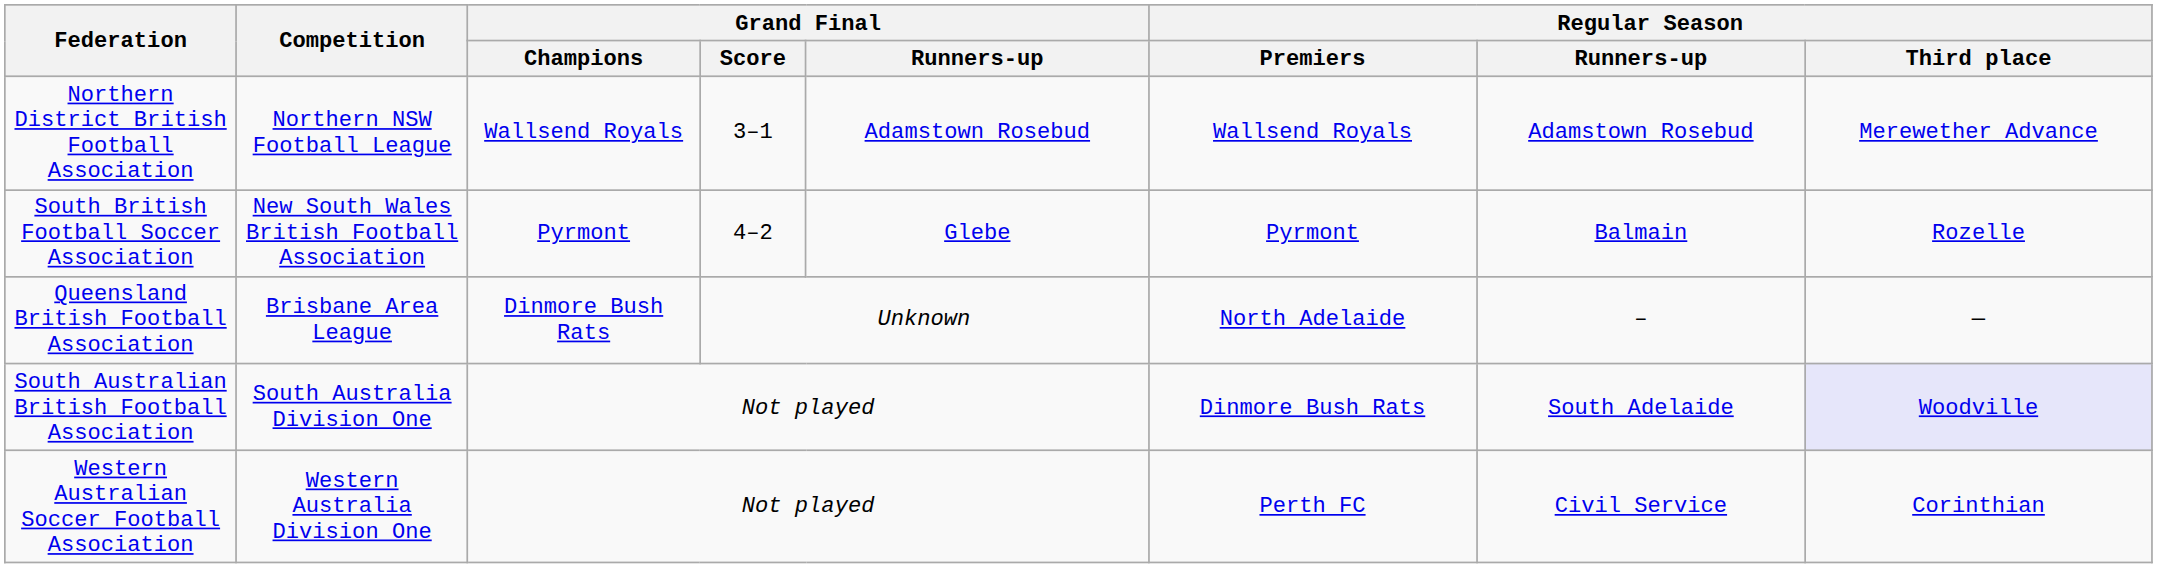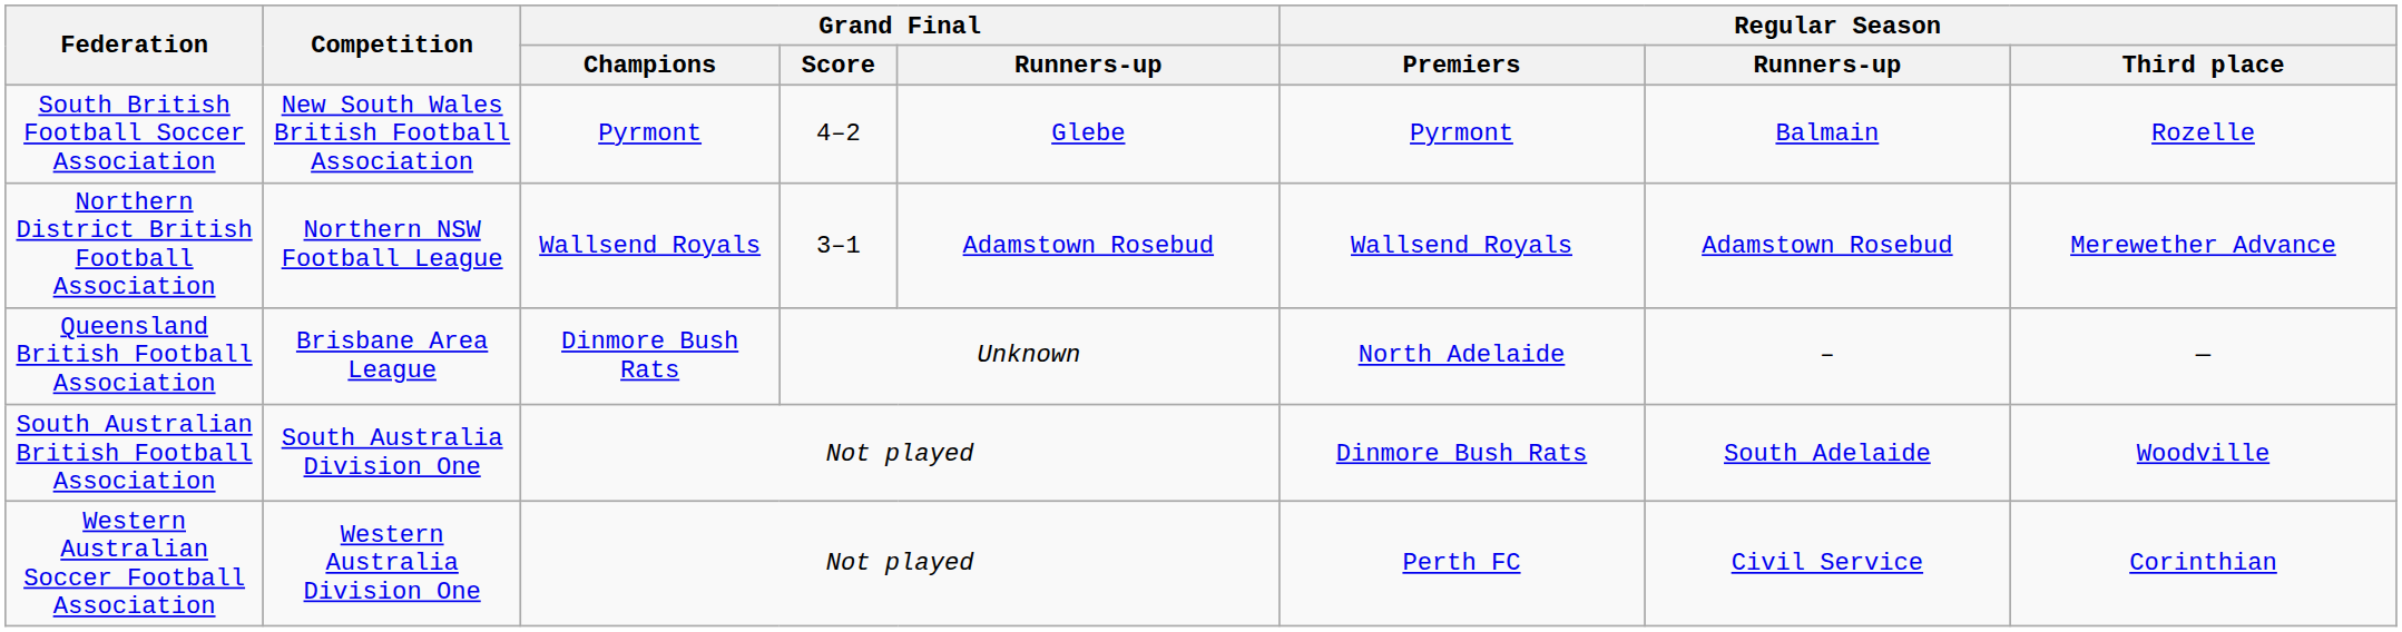 <table class="wikitable" width="100%">
 <tr>
 <th rowspan="2" style="width:10em">Federation</th>
 <th rowspan="2" style="width:10em">Competition</th>
 <th colspan="3" scope="col">Grand Final</th>
 <th colspan="3">Regular Season</th>
 </tr>
 <tr>
 <th style="width:10em">Champions</th>
 <th>Score</th>
 <th style="width:15em">Runners-up</th>
 <th>Premiers</th>
 <th>Runners-up</th>
 <th>Third place</th>
 </tr>
 <tr>
+<td align="center"><a href='#'>South British Football Soccer Association</a></td>
+<td align="center"><a href='#'>New South Wales British Football Association</a></td>
+<td align="center"><a href='#'>Pyrmont</a></td>
+<td align="center">4–2</td>
+<td align="center"><a href='#'>Glebe</a></td>
+<td align="center"><a href='#'>Pyrmont</a></td>
+<td align="center"><a href='#'>Balmain</a></td>
+<td align="center"><a href='#'>Rozelle</a></td>
+</tr>
+<tr>
 <td align="center"><a href='#'>Northern District British Football Association</a></td>
 <td align="center"><a href='#'>Northern NSW Football League</a></td>
 <td align="center"><a href='#'>Wallsend Royals</a></td>
 <td align="center">3–1</td>
 <td align="center"><a href='#'>Adamstown Rosebud</a></td>
 <td align="center"><a href='#'>Wallsend Royals</a></td>
 <td align="center"><a href='#'>Adamstown Rosebud</a></td>
 <td align="center"><a href='#'>Merewether Advance</a></td>
-</tr>
-<tr>
-<td align="center"><a href='#'>South British Football Soccer Association</a></td>
-<td align="center"><a href='#'>New South Wales British Football Association</a></td>
-<td align="center"><a href='#'>Pyrmont</a></td>
-<td align="center">4–2</td>
-<td align="center"><a href='#'>Glebe</a></td>
-<td align="center"><a href='#'>Pyrmont</a></td>
-<td align="center"><a href='#'>Balmain</a></td>
-<td align="center"><a href='#'>Rozelle</a></td>
 </tr>
 <tr>
 <td align="center"><a href='#'>Queensland British Football Association</a></td>
 <td align="center"><a href='#'>Brisbane Area League</a></td>
 <td align="center"><a href='#'>Dinmore Bush Rats</a></td>
 <td colspan="2" align="center"><em>Unknown</em></td>
 <td align="center"><a href='#'>North Adelaide</a></td>
 <td align="center">–</td>
 <td align="center">—</td>
 </tr>
 <tr>
 <td align="center"><a href='#'>South Australian British Football Association</a></td>
 <td align="center"><a href='#'>South Australia Division One</a></td>
 <td colspan="3" align="center"><em>Not played</em></td>
 <td align="center"><a href='#'>Dinmore Bush Rats</a></td>
 <td align="center"><a href='#'>South Adelaide</a></td>
-<td align="center" style="background: lavender;"><a href='#'>Woodville</a></td>
+<td align="center"><a href='#'>Woodville</a></td>
 </tr>
 <tr>
 <td align="center"><a href='#'>Western Australian Soccer Football Association</a></td>
 <td align="center"><a href='#'>Western Australia Division One</a></td>
 <td colspan="3" align="center"><em>Not played</em></td>
 <td align="center"><a href='#'>Perth FC</a></td>
 <td align="center"><a href='#'>Civil Service</a></td>
 <td align="center"><a href='#'>Corinthian</a></td>
 </tr>
 </table>
